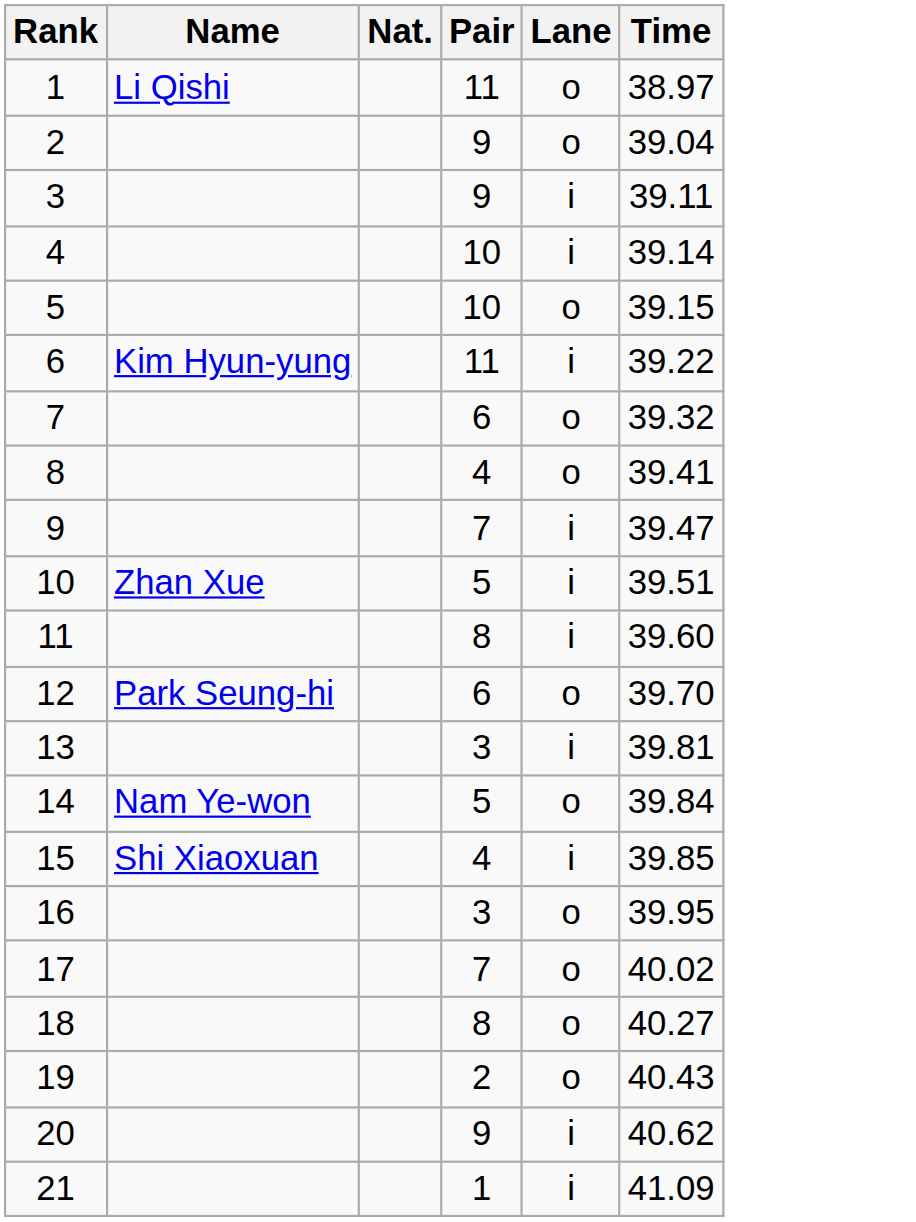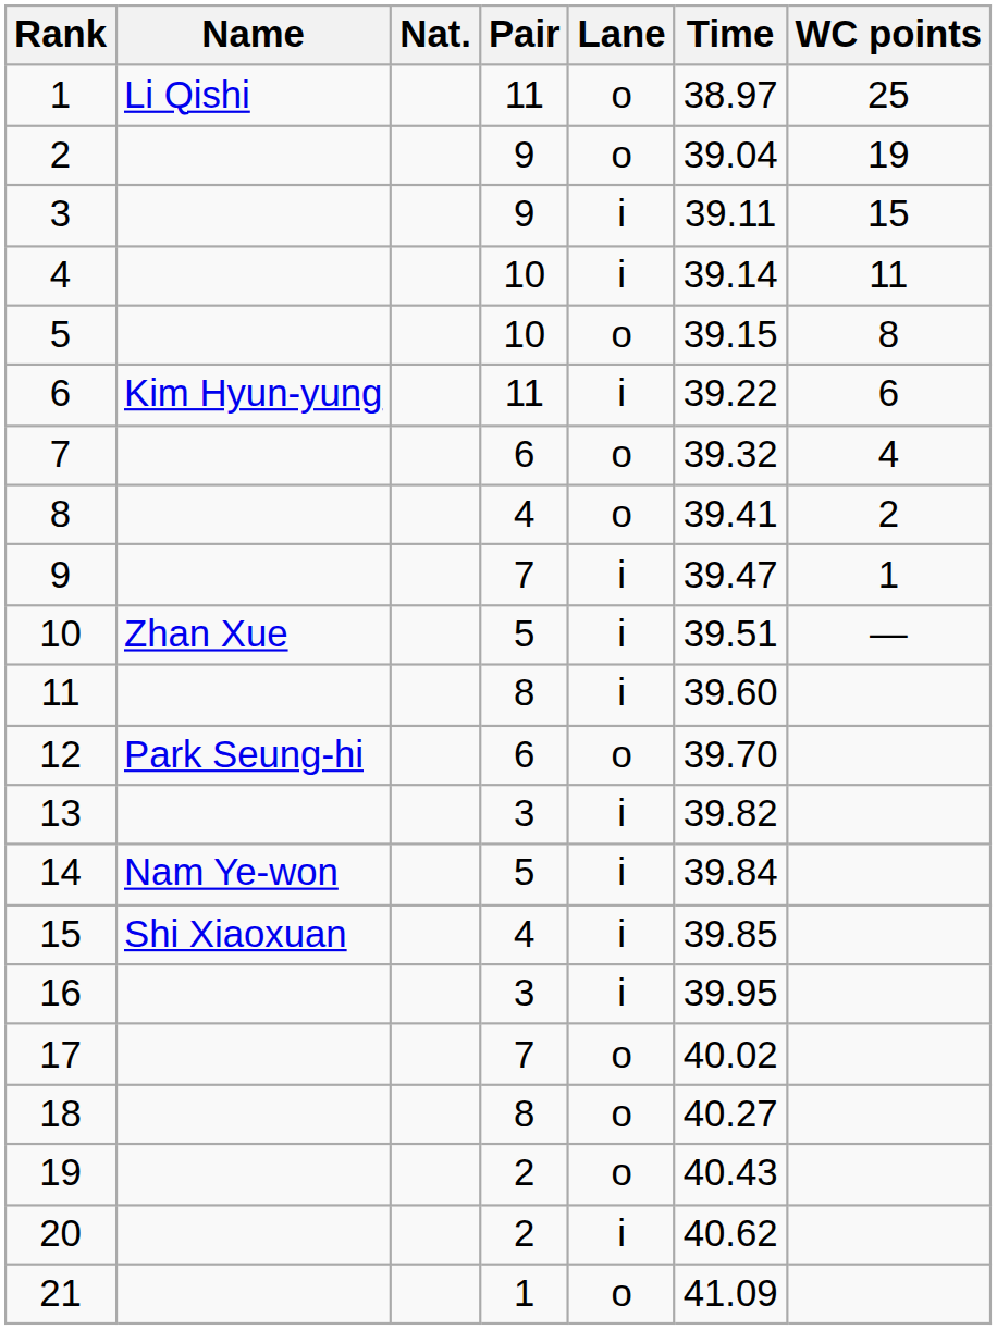 <table class="wikitable sortable" style="text-align:center">
 <tr>
 <th>Rank</th>
 <th>Name</th>
 <th>Nat.</th>
 <th>Pair</th>
 <th>Lane</th>
 <th>Time</th>
+<th>WC points</th>
 </tr>
 <tr>
 <td>1</td>
 <td align=left><a href='#'>Li Qishi</a></td>
 <td></td>
 <td>11</td>
 <td>o</td>
 <td>38.97</td>
+<td>25</td>
 </tr>
 <tr>
 <td>2</td>
 <td align=left></td>
 <td></td>
 <td>9</td>
 <td>o</td>
 <td>39.04</td>
+<td>19</td>
 </tr>
 <tr>
 <td>3</td>
 <td align=left></td>
 <td></td>
 <td>9</td>
 <td>i</td>
 <td>39.11</td>
+<td>15</td>
 </tr>
 <tr>
 <td>4</td>
 <td align=left></td>
 <td></td>
 <td>10</td>
 <td>i</td>
 <td>39.14</td>
+<td>11</td>
 </tr>
 <tr>
 <td>5</td>
 <td align=left></td>
 <td></td>
 <td>10</td>
 <td>o</td>
 <td>39.15</td>
+<td>8</td>
 </tr>
 <tr>
 <td>6</td>
 <td align=left><a href='#'>Kim Hyun-yung</a></td>
 <td></td>
 <td>11</td>
 <td>i</td>
 <td>39.22</td>
+<td>6</td>
 </tr>
 <tr>
 <td>7</td>
 <td align=left></td>
 <td></td>
 <td>6</td>
 <td>o</td>
 <td>39.32</td>
+<td>4</td>
 </tr>
 <tr>
 <td>8</td>
 <td align=left></td>
 <td></td>
 <td>4</td>
 <td>o</td>
 <td>39.41</td>
+<td>2</td>
 </tr>
 <tr>
 <td>9</td>
 <td align=left></td>
 <td></td>
 <td>7</td>
 <td>i</td>
 <td>39.47</td>
+<td>1</td>
 </tr>
 <tr>
 <td>10</td>
 <td align=left><a href='#'>Zhan Xue</a></td>
 <td></td>
 <td>5</td>
 <td>i</td>
 <td>39.51</td>
+<td>—</td>
 </tr>
 <tr>
 <td>11</td>
 <td align=left></td>
 <td></td>
 <td>8</td>
 <td>i</td>
 <td>39.60</td>
+<td></td>
 </tr>
 <tr>
 <td>12</td>
 <td align=left><a href='#'>Park Seung-hi</a></td>
 <td></td>
 <td>6</td>
 <td>o</td>
 <td>39.70</td>
+<td></td>
 </tr>
 <tr>
 <td>13</td>
 <td align=left></td>
 <td></td>
 <td>3</td>
 <td>i</td>
-<td>39.81</td>
+<td>39.82</td>
+<td></td>
 </tr>
 <tr>
 <td>14</td>
 <td align=left><a href='#'>Nam Ye-won</a></td>
 <td></td>
 <td>5</td>
-<td>o</td>
+<td>i</td>
 <td>39.84</td>
+<td></td>
 </tr>
 <tr>
 <td>15</td>
 <td align=left><a href='#'>Shi Xiaoxuan</a></td>
 <td></td>
 <td>4</td>
 <td>i</td>
 <td>39.85</td>
+<td></td>
 </tr>
 <tr>
 <td>16</td>
 <td align=left></td>
 <td></td>
 <td>3</td>
-<td>o</td>
+<td>i</td>
 <td>39.95</td>
+<td></td>
 </tr>
 <tr>
 <td>17</td>
 <td align=left></td>
 <td></td>
 <td>7</td>
 <td>o</td>
 <td>40.02</td>
+<td></td>
 </tr>
 <tr>
 <td>18</td>
 <td align=left></td>
 <td></td>
 <td>8</td>
 <td>o</td>
 <td>40.27</td>
+<td></td>
 </tr>
 <tr>
 <td>19</td>
 <td align=left></td>
 <td></td>
 <td>2</td>
 <td>o</td>
 <td>40.43</td>
+<td></td>
 </tr>
 <tr>
 <td>20</td>
 <td align=left></td>
 <td></td>
-<td>9</td>
+<td>2</td>
 <td>i</td>
 <td>40.62</td>
+<td></td>
 </tr>
 <tr>
 <td>21</td>
 <td align=left></td>
 <td></td>
 <td>1</td>
-<td>i</td>
+<td>o</td>
 <td>41.09</td>
+<td></td>
 </tr>
 </table>
